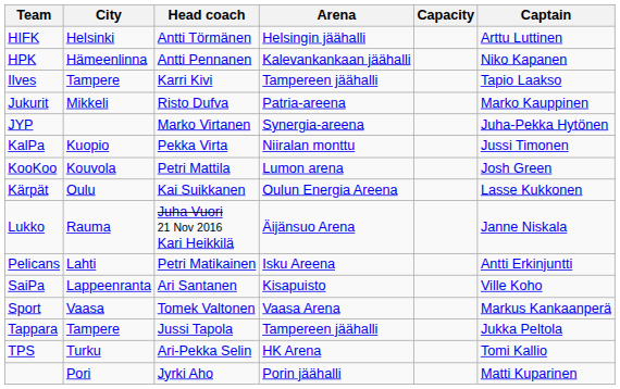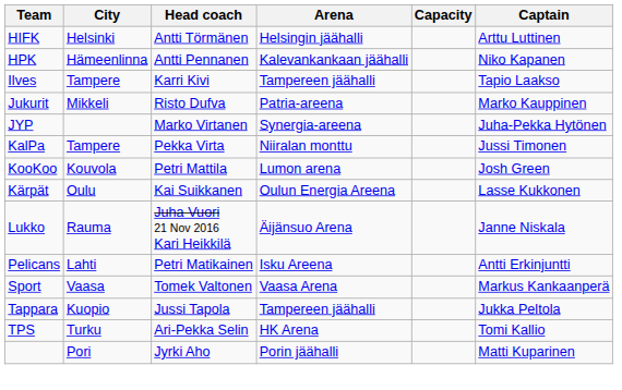 <table class="wikitable sortable">
 <tr>
 <th>Team</th>
 <th>City</th>
 <th>Head coach</th>
 <th>Arena</th>
 <th>Capacity</th>
 <th>Captain</th>
 </tr>
 <tr>
 <td><a href='#'>HIFK</a></td>
 <td><a href='#'>Helsinki</a></td>
 <td><a href='#'>Antti Törmänen</a></td>
 <td><a href='#'>Helsingin jäähalli</a></td>
 <td></td>
 <td><a href='#'>Arttu Luttinen</a></td>
 </tr>
 <tr>
 <td><a href='#'>HPK</a></td>
 <td><a href='#'>Hämeenlinna</a></td>
 <td><a href='#'>Antti Pennanen</a></td>
 <td><a href='#'>Kalevankankaan jäähalli</a></td>
 <td></td>
 <td><a href='#'>Niko Kapanen</a></td>
 </tr>
 <tr>
 <td><a href='#'>Ilves</a></td>
 <td><a href='#'>Tampere</a></td>
 <td><a href='#'>Karri Kivi</a></td>
 <td><a href='#'>Tampereen jäähalli</a></td>
 <td></td>
 <td><a href='#'>Tapio Laakso</a></td>
 </tr>
 <tr>
 <td><a href='#'>Jukurit</a></td>
 <td><a href='#'>Mikkeli</a></td>
 <td><a href='#'>Risto Dufva</a></td>
 <td><a href='#'>Patria-areena</a></td>
 <td></td>
 <td><a href='#'>Marko Kauppinen</a></td>
 </tr>
 <tr>
 <td><a href='#'>JYP</a></td>
 <td></td>
 <td><a href='#'>Marko Virtanen</a></td>
 <td><a href='#'>Synergia-areena</a></td>
 <td></td>
 <td><a href='#'>Juha-Pekka Hytönen</a></td>
 </tr>
 <tr>
 <td><a href='#'>KalPa</a></td>
-<td><a href='#'>Kuopio</a></td>
+<td><a href='#'>Tampere</a></td>
 <td><a href='#'>Pekka Virta</a></td>
 <td><a href='#'>Niiralan monttu</a></td>
 <td></td>
 <td><a href='#'>Jussi Timonen</a></td>
 </tr>
 <tr>
 <td><a href='#'>KooKoo</a></td>
 <td><a href='#'>Kouvola</a></td>
 <td><a href='#'>Petri Mattila</a></td>
 <td><a href='#'>Lumon arena</a></td>
 <td></td>
 <td><a href='#'>Josh Green</a></td>
 </tr>
 <tr>
 <td><a href='#'>Kärpät</a></td>
 <td><a href='#'>Oulu</a></td>
 <td><a href='#'>Kai Suikkanen</a></td>
 <td><a href='#'>Oulun Energia Areena</a></td>
 <td></td>
 <td><a href='#'>Lasse Kukkonen</a></td>
 </tr>
 <tr>
 <td><a href='#'>Lukko</a></td>
 <td><a href='#'>Rauma</a></td>
 <td><s><a href='#'>Juha Vuori</a></s><br><small>21 Nov 2016</small><br><a href='#'>Kari Heikkilä</a></td>
 <td><a href='#'>Äijänsuo Arena</a></td>
 <td></td>
 <td><a href='#'>Janne Niskala</a></td>
 </tr>
 <tr>
 <td><a href='#'>Pelicans</a></td>
 <td><a href='#'>Lahti</a></td>
 <td><a href='#'>Petri Matikainen</a></td>
 <td><a href='#'>Isku Areena</a></td>
 <td></td>
 <td><a href='#'>Antti Erkinjuntti</a></td>
 </tr>
 <tr>
-<td><a href='#'>SaiPa</a></td>
-<td><a href='#'>Lappeenranta</a></td>
-<td><a href='#'>Ari Santanen</a></td>
-<td><a href='#'>Kisapuisto</a></td>
-<td></td>
-<td><a href='#'>Ville Koho</a></td>
-</tr>
-<tr>
 <td><a href='#'>Sport</a></td>
 <td><a href='#'>Vaasa</a></td>
 <td><a href='#'>Tomek Valtonen</a></td>
 <td><a href='#'>Vaasa Arena</a></td>
 <td></td>
 <td><a href='#'>Markus Kankaanperä</a></td>
 </tr>
 <tr>
 <td><a href='#'>Tappara</a></td>
-<td><a href='#'>Tampere</a></td>
+<td><a href='#'>Kuopio</a></td>
 <td><a href='#'>Jussi Tapola</a></td>
 <td><a href='#'>Tampereen jäähalli</a></td>
 <td></td>
 <td><a href='#'>Jukka Peltola</a></td>
 </tr>
 <tr>
 <td><a href='#'>TPS</a></td>
 <td><a href='#'>Turku</a></td>
 <td><a href='#'>Ari-Pekka Selin</a></td>
 <td><a href='#'>HK Arena</a></td>
 <td></td>
 <td><a href='#'>Tomi Kallio</a></td>
 </tr>
 <tr>
 <td></td>
 <td><a href='#'>Pori</a></td>
 <td><a href='#'>Jyrki Aho</a></td>
 <td><a href='#'>Porin jäähalli</a></td>
 <td></td>
 <td><a href='#'>Matti Kuparinen</a></td>
 </tr>
 </table>
